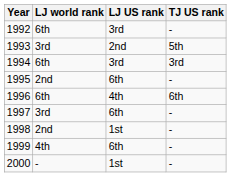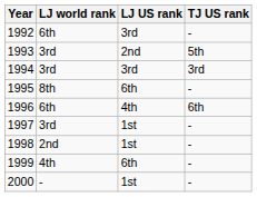 <table class=wikitable>
 <tr>
 <th>Year</th>
 <th>LJ world rank</th>
 <th>LJ US rank</th>
 <th>TJ US rank</th>
 </tr>
 <tr>
 <td>1992</td>
 <td>6th</td>
 <td>3rd</td>
 <td>-</td>
 </tr>
 <tr>
 <td>1993</td>
 <td>3rd</td>
 <td>2nd</td>
 <td>5th</td>
 </tr>
 <tr>
 <td>1994</td>
-<td>6th</td>
+<td>3rd</td>
 <td>3rd</td>
 <td>3rd</td>
 </tr>
 <tr>
 <td>1995</td>
-<td>2nd</td>
+<td>8th</td>
 <td>6th</td>
 <td>-</td>
 </tr>
 <tr>
 <td>1996</td>
 <td>6th</td>
 <td>4th</td>
 <td>6th</td>
 </tr>
 <tr>
 <td>1997</td>
 <td>3rd</td>
-<td>6th</td>
+<td>1st</td>
 <td>-</td>
 </tr>
 <tr>
 <td>1998</td>
 <td>2nd</td>
 <td>1st</td>
 <td>-</td>
 </tr>
 <tr>
 <td>1999</td>
 <td>4th</td>
 <td>6th</td>
 <td>-</td>
 </tr>
 <tr>
 <td>2000</td>
 <td>-</td>
 <td>1st</td>
 <td>-</td>
 </tr>
 </table>
